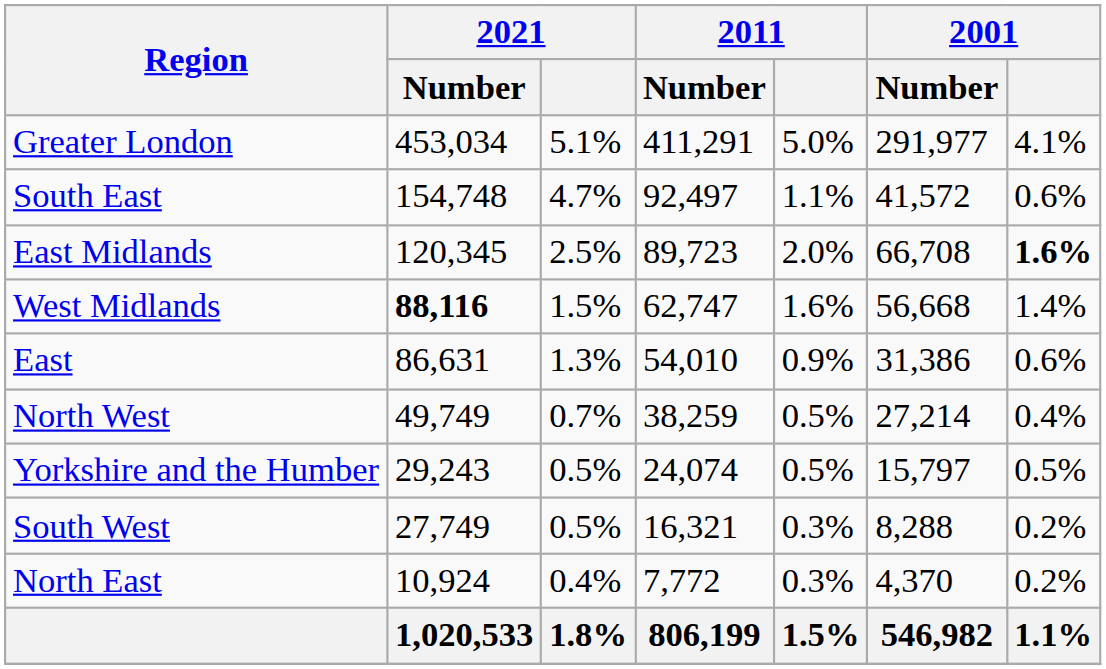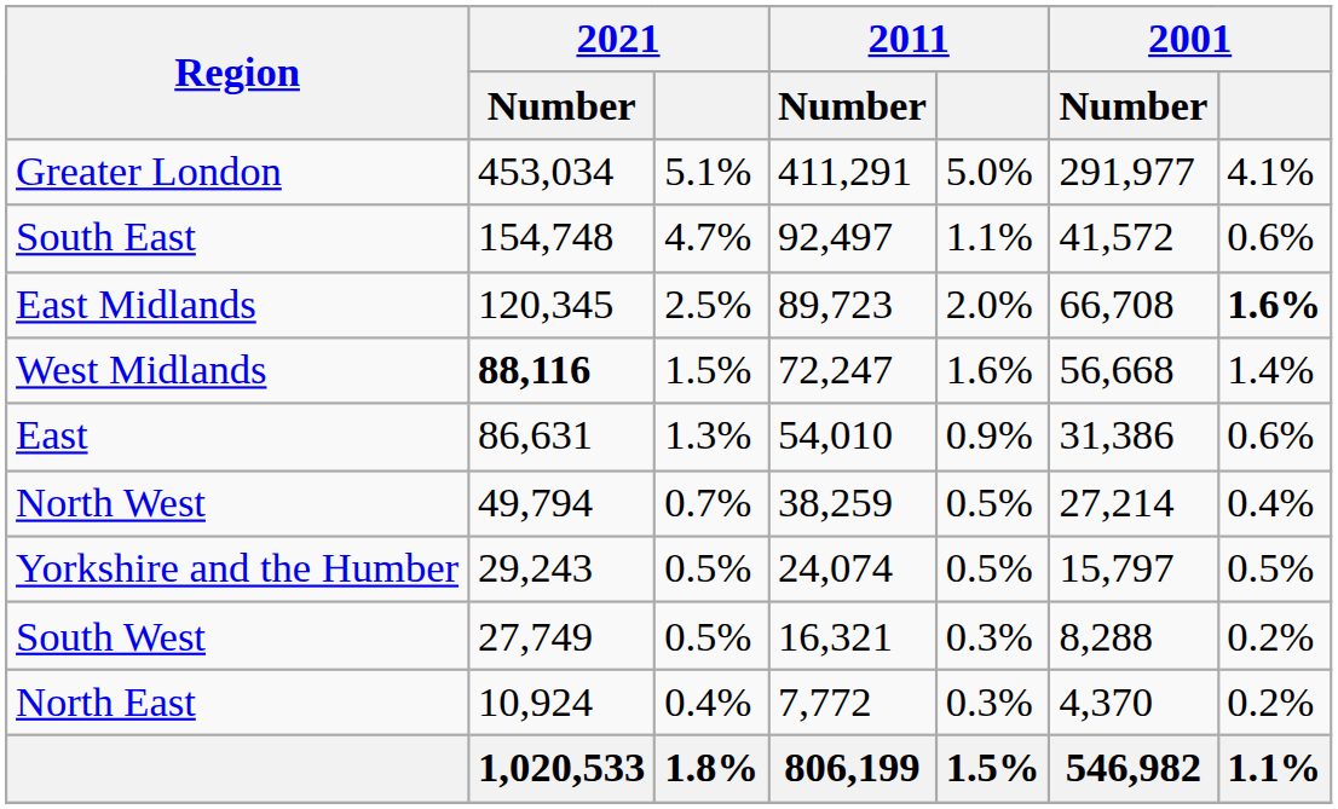 <table class="wikitable sortable">
 <tr>
 <th rowspan="2"><a href='#'>Region</a></th>
 <th colspan="2"><a href='#'>2021</a></th>
 <th colspan="2"><a href='#'>2011</a></th>
 <th colspan="2"><a href='#'>2001</a></th>
 </tr>
 <tr>
 <th>Number</th>
 <th></th>
 <th>Number</th>
 <th></th>
 <th>Number</th>
 <th></th>
 </tr>
 <tr>
 <td><a href='#'>Greater London</a></td>
 <td>453,034</td>
 <td>5.1%</td>
 <td>411,291</td>
 <td>5.0%</td>
 <td>291,977</td>
 <td>4.1%</td>
 </tr>
 <tr>
 <td><a href='#'>South East</a></td>
 <td>154,748</td>
 <td>4.7%</td>
 <td>92,497</td>
 <td>1.1%</td>
 <td>41,572</td>
 <td>0.6%</td>
 </tr>
 <tr>
 <td><a href='#'>East Midlands</a></td>
 <td>120,345</td>
 <td>2.5%</td>
 <td>89,723</td>
 <td>2.0%</td>
 <td>66,708</td>
 <td><strong>1.6%</strong></td>
 </tr>
 <tr>
 <td><a href='#'>West Midlands</a></td>
 <td><strong>88,116</strong></td>
 <td>1.5%</td>
-<td>62,747</td>
+<td>72,247</td>
 <td>1.6%</td>
 <td>56,668</td>
 <td>1.4%</td>
 </tr>
 <tr>
 <td><a href='#'>East</a></td>
 <td>86,631</td>
 <td>1.3%</td>
 <td>54,010</td>
 <td>0.9%</td>
 <td>31,386</td>
 <td>0.6%</td>
 </tr>
 <tr>
 <td><a href='#'>North West</a></td>
-<td>49,749</td>
+<td>49,794</td>
 <td>0.7%</td>
 <td>38,259</td>
 <td>0.5%</td>
 <td>27,214</td>
 <td>0.4%</td>
 </tr>
 <tr>
 <td><a href='#'>Yorkshire and the Humber</a></td>
 <td>29,243</td>
 <td>0.5%</td>
 <td>24,074</td>
 <td>0.5%</td>
 <td>15,797</td>
 <td>0.5%</td>
 </tr>
 <tr>
 <td><a href='#'>South West</a></td>
 <td>27,749</td>
 <td>0.5%</td>
 <td>16,321</td>
 <td>0.3%</td>
 <td>8,288</td>
 <td>0.2%</td>
 </tr>
 <tr>
 <td><a href='#'>North East</a></td>
 <td>10,924</td>
 <td>0.4%</td>
 <td>7,772</td>
 <td>0.3%</td>
 <td>4,370</td>
 <td>0.2%</td>
 </tr>
 <tr>
 <th><strong></strong></th>
 <th><strong>1,020,533</strong></th>
 <th><strong>1.8%</strong></th>
 <th><strong>806,199</strong></th>
 <th><strong>1.5%</strong></th>
 <th><strong>546,982</strong></th>
 <th><strong>1.1%</strong></th>
 </tr>
 <tr>
 </tr>
 </table>
